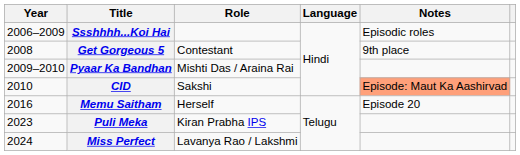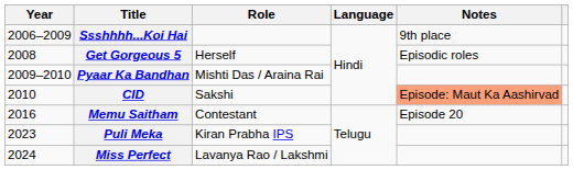 <table class="wikitable plainrowheaders sortable">
 <tr style="background:#ccc; text-align:center;">
 <th scope="col">Year</th>
 <th scope="col">Title</th>
 <th scope="col">Role</th>
 <th scope="col">Language</th>
 <th scope="col" class="unsortable">Notes</th>
 <th scope="col" class="unsortable"></th>
 </tr>
 <tr>
 <td>2006–2009</td>
 <th scope ="row"><em><a href='#'>Ssshhhh...Koi Hai</a></em></th>
 <td></td>
 <td rowspan="4">Hindi</td>
-<td>Episodic roles</td>
+<td>9th place</td>
 <td></td>
 </tr>
 <tr>
 <td>2008</td>
 <th scope ="row"><em><a href='#'>Get Gorgeous 5</a></em></th>
-<td>Contestant</td>
-<td>9th place</td>
+<td>Herself</td>
+<td>Episodic roles</td>
 <td></td>
 </tr>
 <tr>
 <td>2009–2010</td>
 <th scope ="row"><em><a href='#'>Pyaar Ka Bandhan</a></em></th>
 <td>Mishti Das / Araina Rai</td>
 <td></td>
 <td></td>
 </tr>
 <tr>
 <td>2010</td>
 <th scope ="row"><em><a href='#'>CID</a></em></th>
 <td>Sakshi</td>
 <td style="background: lightsalmon;">Episode: Maut Ka Aashirvad</td>
 <td></td>
 </tr>
 <tr>
 <td>2016</td>
 <th scope ="row"><em><a href='#'>Memu Saitham</a></em></th>
-<td>Herself</td>
+<td>Contestant</td>
 <td rowspan="3">Telugu</td>
 <td>Episode 20</td>
 <td></td>
 </tr>
 <tr>
 <td>2023</td>
 <th scope ="row"><em><a href='#'>Puli Meka</a></em></th>
 <td>Kiran Prabha <a href='#'>IPS</a></td>
 <td></td>
 <td></td>
 </tr>
 <tr>
 <td>2024</td>
 <th scope ="row"><em><a href='#'>Miss Perfect</a></em></th>
 <td>Lavanya Rao / Lakshmi</td>
 <td></td>
 <td></td>
 </tr>
 </table>
